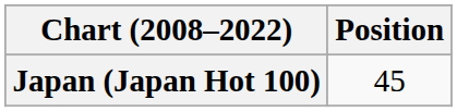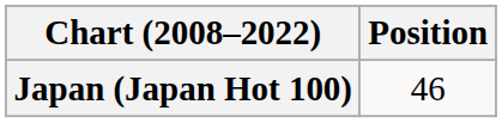 <table class="wikitable plainrowheaders" style="text-align:center">
 <tr>
 <th scope="col">Chart (2008–2022)</th>
 <th scope="col">Position</th>
 </tr>
 <tr>
 <th scope="row">Japan (Japan Hot 100)</th>
-<td>45</td>
+<td>46</td>
 </tr>
 </table>
